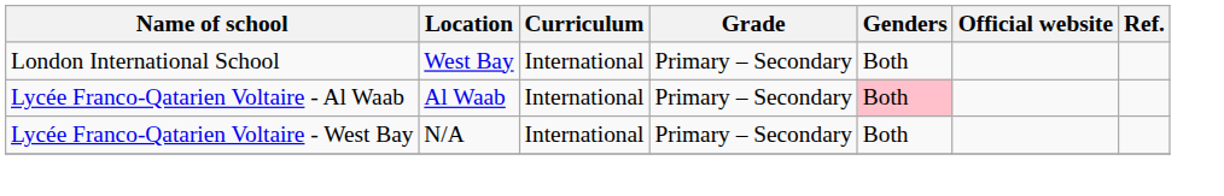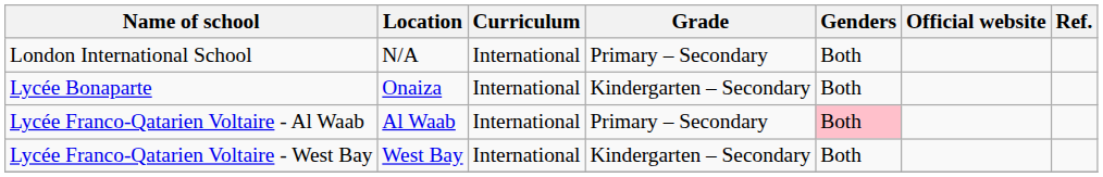 <table class="wikitable">
 <tr>
 <th>Name of school</th>
 <th>Location</th>
 <th>Curriculum</th>
 <th>Grade</th>
 <th>Genders</th>
 <th>Official website</th>
 <th>Ref.</th>
 </tr>
 <tr>
 <td>London International School</td>
-<td><a href='#'>West Bay</a></td>
+<td>N/A</td>
 <td>International</td>
 <td>Primary – Secondary</td>
+<td>Both</td>
+<td></td>
+<td></td>
+</tr>
+<tr>
+<td><a href='#'>Lycée Bonaparte</a></td>
+<td><a href='#'>Onaiza</a></td>
+<td>International</td>
+<td>Kindergarten – Secondary</td>
 <td>Both</td>
 <td></td>
 <td></td>
 </tr>
 <tr>
 <td><a href='#'>Lycée Franco-Qatarien Voltaire</a> - Al Waab</td>
 <td><a href='#'>Al Waab</a></td>
 <td>International</td>
 <td>Primary – Secondary</td>
 <td style="background: pink;">Both</td>
 <td></td>
 <td></td>
 </tr>
 <tr>
 <td><a href='#'>Lycée Franco-Qatarien Voltaire</a> - West Bay</td>
-<td>N/A</td>
+<td><a href='#'>West Bay</a></td>
 <td>International</td>
-<td>Primary – Secondary</td>
+<td>Kindergarten – Secondary</td>
 <td>Both</td>
 <td></td>
 <td></td>
 </tr>
 <tr>
 </tr>
 </table>
